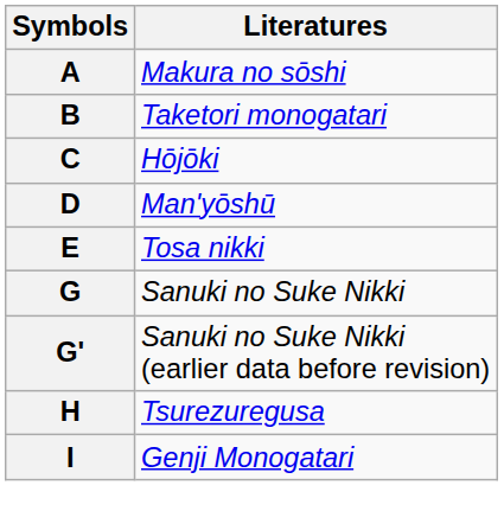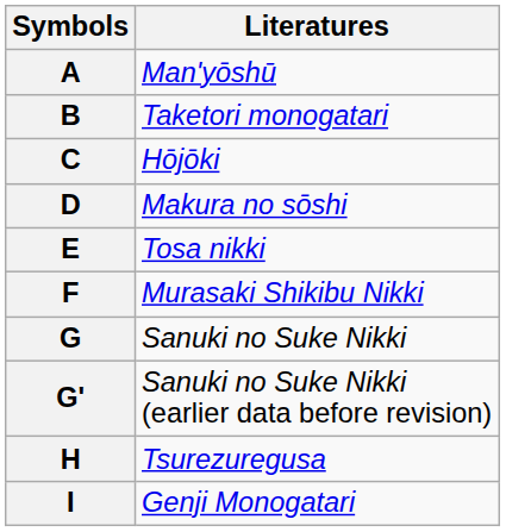 <table class="wikitable">
 <tr>
 <th>Symbols</th>
 <th>Literatures</th>
 </tr>
 <tr>
 <th>A</th>
-<td><em><a href='#'>Makura no sōshi</a></em></td>
+<td><em><a href='#'>Man'yōshū</a></em></td>
 </tr>
 <tr>
 <th>B</th>
 <td><em><a href='#'>Taketori monogatari</a></em></td>
 </tr>
 <tr>
 <th>C</th>
 <td><em><a href='#'>Hōjōki</a></em></td>
 </tr>
 <tr>
 <th>D</th>
-<td><em><a href='#'>Man'yōshū</a></em></td>
+<td><em><a href='#'>Makura no sōshi</a></em></td>
 </tr>
 <tr>
 <th>E</th>
 <td><em><a href='#'>Tosa nikki</a></em></td>
+</tr>
+<tr>
+<th>F</th>
+<td><em><a href='#'>Murasaki Shikibu Nikki</a></em></td>
 </tr>
 <tr>
 <th>G</th>
 <td><em>Sanuki no Suke Nikki</em></td>
 </tr>
 <tr>
 <th>G'</th>
 <td><em>Sanuki no Suke Nikki</em><br>(earlier data before revision)</td>
 </tr>
 <tr>
 <th>H</th>
 <td><em><a href='#'>Tsurezuregusa</a></em></td>
 </tr>
 <tr>
 <th>I</th>
 <td><em><a href='#'>Genji Monogatari</a></em></td>
 </tr>
 </table>
